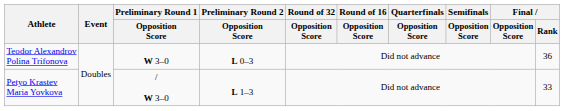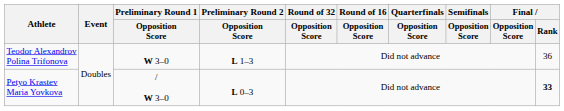 <table class=wikitable style=font-size:90%;text-align:center>
 <tr>
 <th rowspan=2>Athlete</th>
 <th rowspan=2>Event</th>
 <th>Preliminary Round 1</th>
 <th>Preliminary Round 2</th>
 <th>Round of 32</th>
 <th>Round of 16</th>
 <th>Quarterfinals</th>
 <th>Semifinals</th>
 <th colspan=2>Final / </th>
 </tr>
 <tr style=font-size:95%>
 <th>Opposition<br>Score</th>
 <th>Opposition<br>Score</th>
 <th>Opposition<br>Score</th>
 <th>Opposition<br>Score</th>
 <th>Opposition<br>Score</th>
 <th>Opposition<br>Score</th>
 <th>Opposition<br>Score</th>
 <th>Rank</th>
 </tr>
 <tr>
 <td align=left><a href='#'>Teodor Alexandrov</a><br><a href='#'>Polina Trifonova</a></td>
 <td align=left rowspan=2>Doubles</td>
 <td><br><strong>W</strong> 3–0</td>
-<td><br><strong>L</strong> 0–3</td>
+<td><br><strong>L</strong> 1–3</td>
 <td colspan=5>Did not advance</td>
 <td>36</td>
 </tr>
 <tr>
 <td align=left><a href='#'>Petyo Krastev</a><br><a href='#'>Maria Yovkova</a></td>
 <td> /<br><br><strong>W</strong> 3–0</td>
-<td><br><strong>L</strong> 1–3</td>
+<td><br><strong>L</strong> 0–3</td>
 <td colspan=5>Did not advance</td>
-<td>33</td>
+<td><strong>33</strong></td>
 </tr>
 </table>
